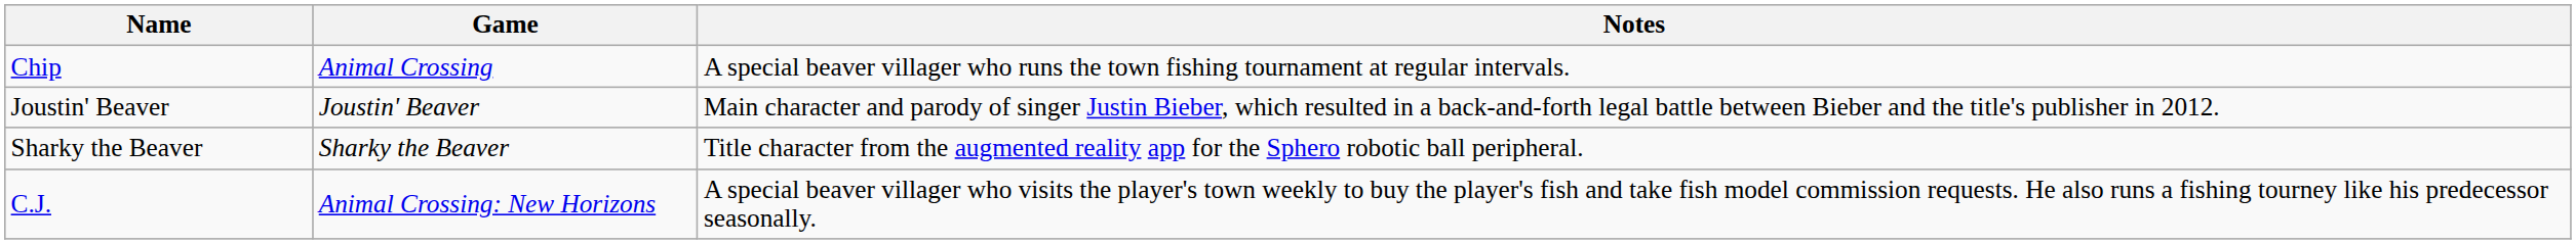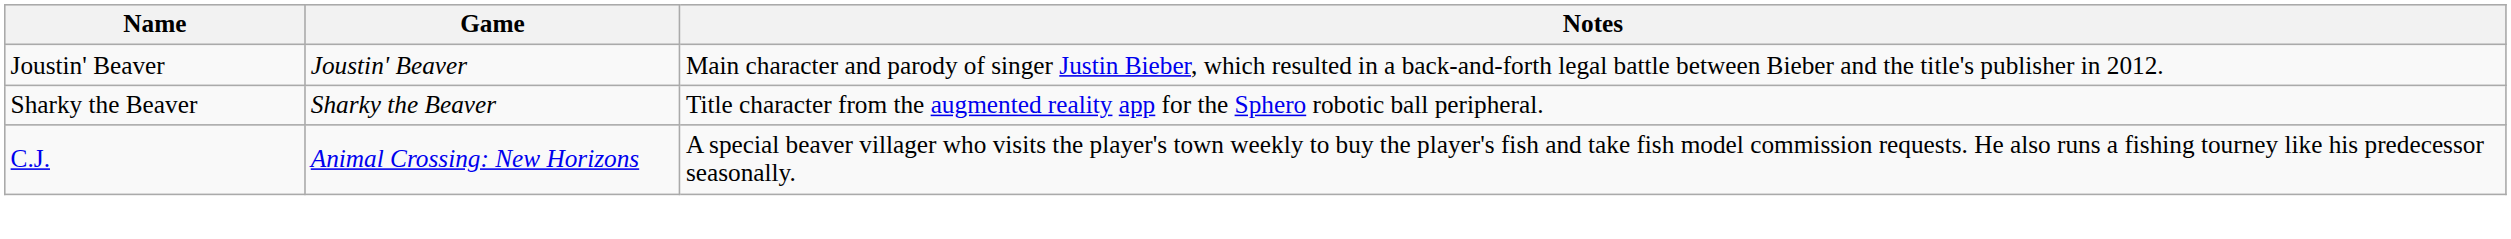 <table class="wikitable sortable" style="width:100%;">
 <tr>
 <th style="width:12%;">Name</th>
 <th style="width:15%;">Game</th>
 <th style="width:73%;">Notes</th>
-</tr>
-<tr>
-<td><a href='#'>Chip</a></td>
-<td><em><a href='#'>Animal Crossing</a></em></td>
-<td>A special beaver villager who runs the town fishing tournament at regular intervals.</td>
 </tr>
 <tr>
 <td>Joustin' Beaver</td>
 <td><em>Joustin' Beaver</em></td>
 <td>Main character and parody of singer <a href='#'>Justin Bieber</a>, which resulted in a back-and-forth legal battle between Bieber and the title's publisher in 2012.</td>
 </tr>
 <tr>
 <td>Sharky the Beaver</td>
 <td><em>Sharky the Beaver</em></td>
 <td>Title character from the <a href='#'>augmented reality</a> <a href='#'>app</a> for the <a href='#'>Sphero</a> robotic ball peripheral.</td>
 </tr>
 <tr>
 <td><a href='#'>C.J.</a></td>
 <td><em><a href='#'>Animal Crossing: New Horizons</a></em></td>
 <td>A special beaver villager who visits the player's town weekly to buy the player's fish and take fish model commission requests. He also runs a fishing tourney like his predecessor seasonally.</td>
 </tr>
 </table>
